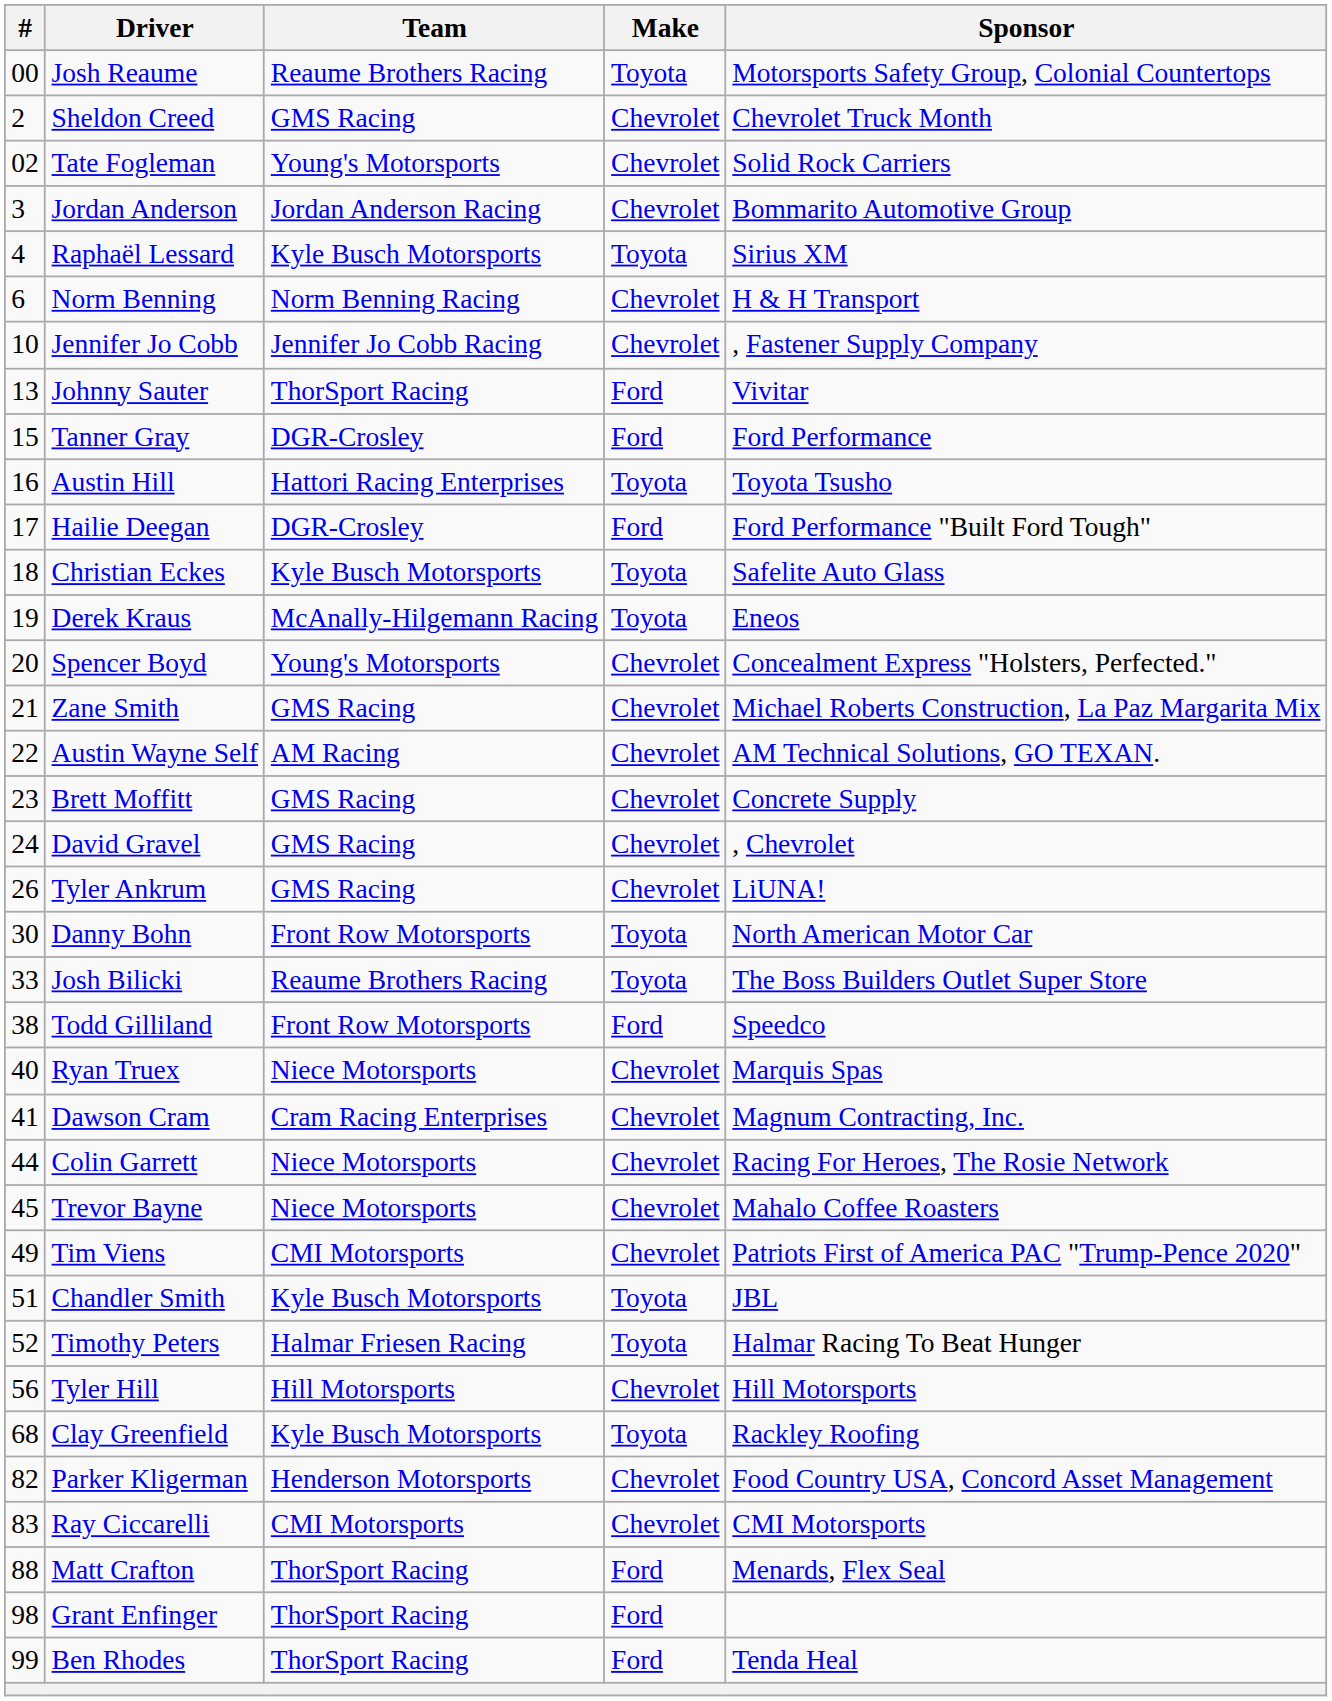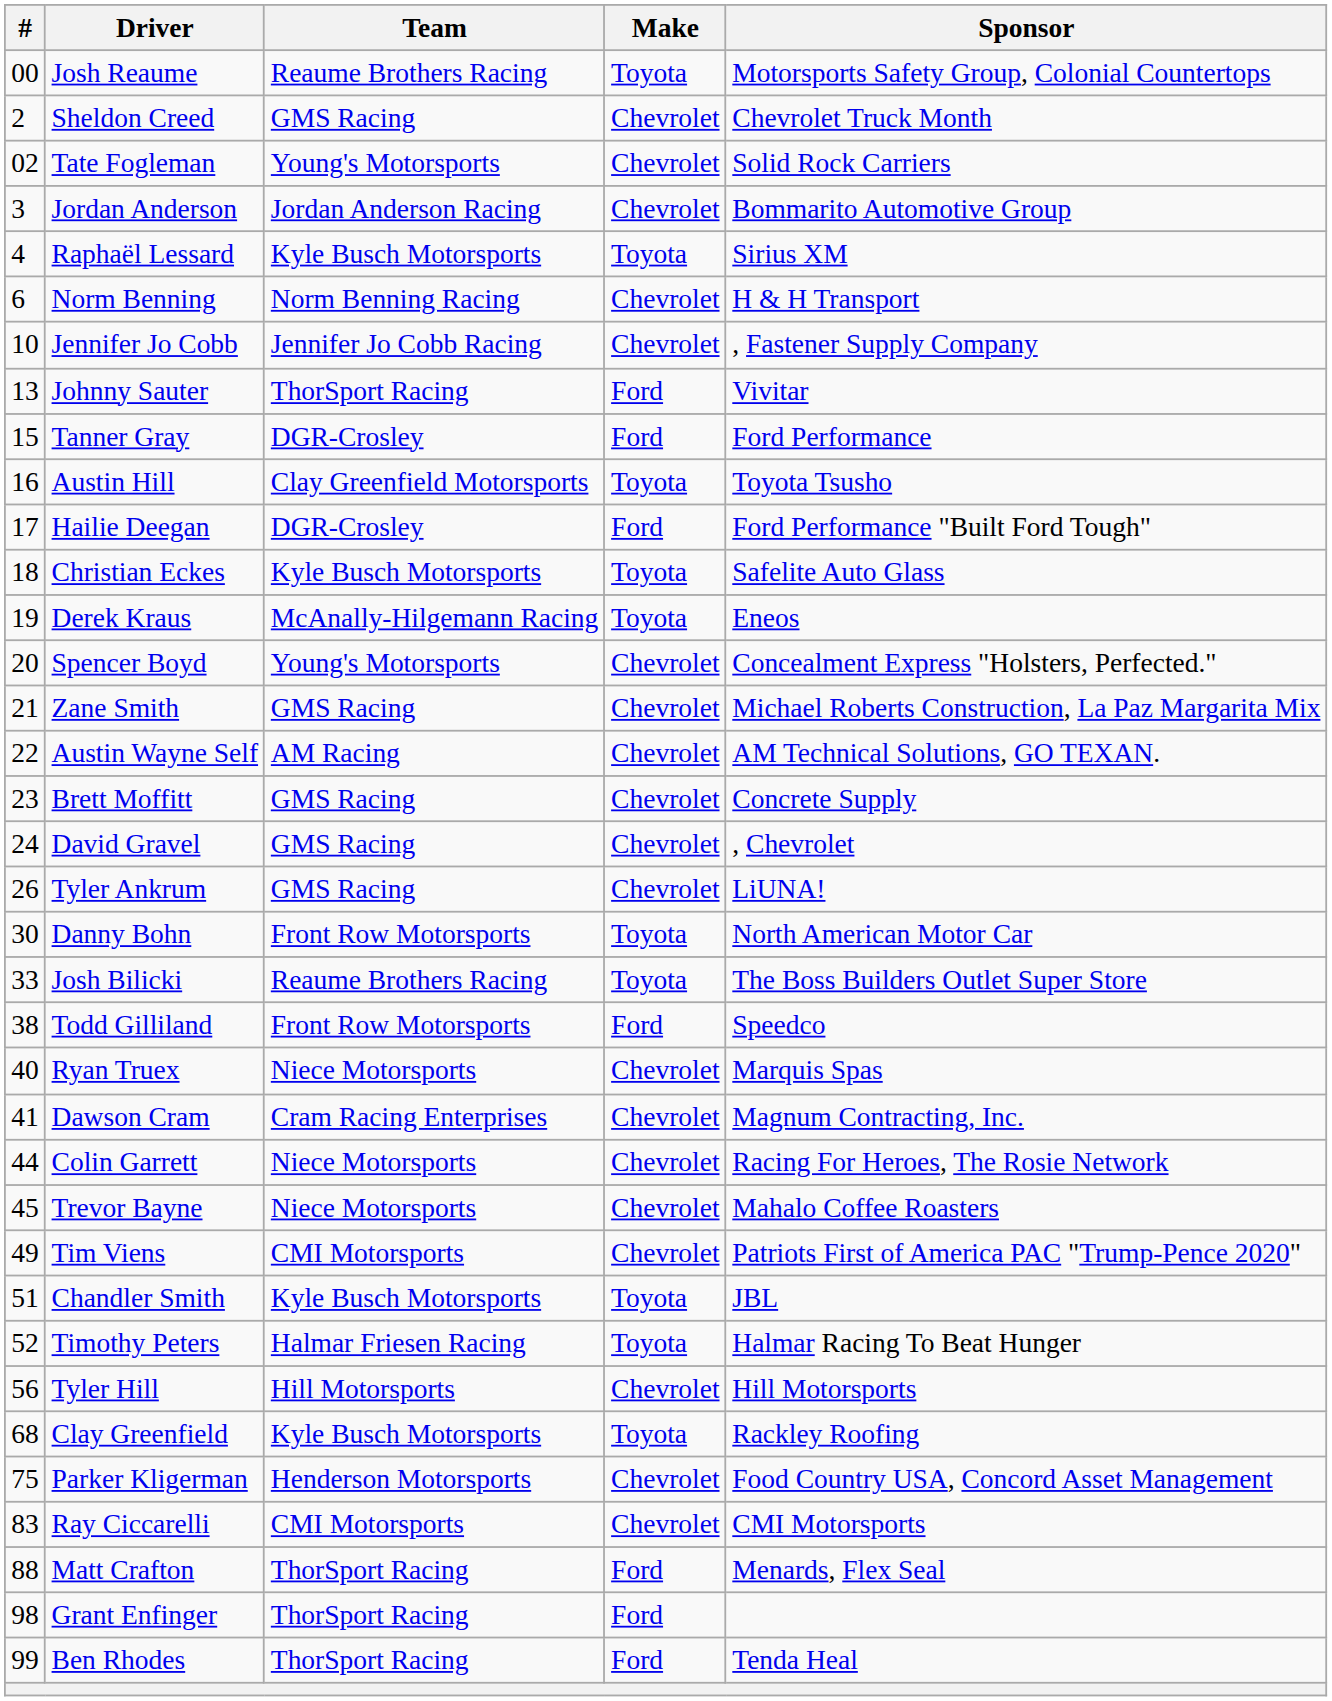 <table class="wikitable" style="font-size:95%">
 <tr>
 <th>#</th>
 <th>Driver</th>
 <th>Team</th>
 <th>Make</th>
 <th>Sponsor</th>
 </tr>
 <tr>
 <td>00</td>
 <td><a href='#'>Josh Reaume</a></td>
 <td><a href='#'>Reaume Brothers Racing</a></td>
 <td><a href='#'>Toyota</a></td>
 <td><a href='#'>Motorsports Safety Group</a>, <a href='#'>Colonial Countertops</a></td>
 </tr>
 <tr>
 <td>2</td>
 <td><a href='#'>Sheldon Creed</a></td>
 <td><a href='#'>GMS Racing</a></td>
 <td><a href='#'>Chevrolet</a></td>
 <td><a href='#'>Chevrolet Truck Month</a></td>
 </tr>
 <tr>
 <td>02</td>
 <td><a href='#'>Tate Fogleman</a></td>
 <td><a href='#'>Young's Motorsports</a></td>
 <td><a href='#'>Chevrolet</a></td>
 <td><a href='#'>Solid Rock Carriers</a></td>
 </tr>
 <tr>
 <td>3</td>
 <td><a href='#'>Jordan Anderson</a></td>
 <td><a href='#'>Jordan Anderson Racing</a></td>
 <td><a href='#'>Chevrolet</a></td>
 <td><a href='#'>Bommarito Automotive Group</a></td>
 </tr>
 <tr>
 <td>4</td>
 <td><a href='#'>Raphaël Lessard</a></td>
 <td><a href='#'>Kyle Busch Motorsports</a></td>
 <td><a href='#'>Toyota</a></td>
 <td><a href='#'>Sirius XM</a></td>
 </tr>
 <tr>
 <td>6</td>
 <td><a href='#'>Norm Benning</a></td>
 <td><a href='#'>Norm Benning Racing</a></td>
 <td><a href='#'>Chevrolet</a></td>
 <td><a href='#'>H & H Transport</a></td>
 </tr>
 <tr>
 <td>10</td>
 <td><a href='#'>Jennifer Jo Cobb</a></td>
 <td><a href='#'>Jennifer Jo Cobb Racing</a></td>
 <td><a href='#'>Chevrolet</a></td>
 <td>, <a href='#'>Fastener Supply Company</a></td>
 </tr>
 <tr>
 <td>13</td>
 <td><a href='#'>Johnny Sauter</a></td>
 <td><a href='#'>ThorSport Racing</a></td>
 <td><a href='#'>Ford</a></td>
 <td><a href='#'>Vivitar</a></td>
 </tr>
 <tr>
 <td>15</td>
 <td><a href='#'>Tanner Gray</a></td>
 <td><a href='#'>DGR-Crosley</a></td>
 <td><a href='#'>Ford</a></td>
 <td><a href='#'>Ford Performance</a></td>
 </tr>
 <tr>
 <td>16</td>
 <td><a href='#'>Austin Hill</a></td>
-<td><a href='#'>Hattori Racing Enterprises</a></td>
+<td><a href='#'>Clay Greenfield Motorsports</a></td>
 <td><a href='#'>Toyota</a></td>
 <td><a href='#'>Toyota Tsusho</a></td>
 </tr>
 <tr>
 <td>17</td>
 <td><a href='#'>Hailie Deegan</a></td>
 <td><a href='#'>DGR-Crosley</a></td>
 <td><a href='#'>Ford</a></td>
 <td><a href='#'>Ford Performance</a> "Built Ford Tough"</td>
 </tr>
 <tr>
 <td>18</td>
 <td><a href='#'>Christian Eckes</a></td>
 <td><a href='#'>Kyle Busch Motorsports</a></td>
 <td><a href='#'>Toyota</a></td>
 <td><a href='#'>Safelite Auto Glass</a></td>
 </tr>
 <tr>
 <td>19</td>
 <td><a href='#'>Derek Kraus</a></td>
 <td><a href='#'>McAnally-Hilgemann Racing</a></td>
 <td><a href='#'>Toyota</a></td>
 <td><a href='#'>Eneos</a></td>
 </tr>
 <tr>
 <td>20</td>
 <td><a href='#'>Spencer Boyd</a></td>
 <td><a href='#'>Young's Motorsports</a></td>
 <td><a href='#'>Chevrolet</a></td>
 <td><a href='#'>Concealment Express</a> "Holsters, Perfected."</td>
 </tr>
 <tr>
 <td>21</td>
 <td><a href='#'>Zane Smith</a></td>
 <td><a href='#'>GMS Racing</a></td>
 <td><a href='#'>Chevrolet</a></td>
 <td><a href='#'>Michael Roberts Construction</a>, <a href='#'>La Paz Margarita Mix</a></td>
 </tr>
 <tr>
 <td>22</td>
 <td><a href='#'>Austin Wayne Self</a></td>
 <td><a href='#'>AM Racing</a></td>
 <td><a href='#'>Chevrolet</a></td>
 <td><a href='#'>AM Technical Solutions</a>, <a href='#'>GO TEXAN</a>.</td>
 </tr>
 <tr>
 <td>23</td>
 <td><a href='#'>Brett Moffitt</a></td>
 <td><a href='#'>GMS Racing</a></td>
 <td><a href='#'>Chevrolet</a></td>
 <td><a href='#'>Concrete Supply</a></td>
 </tr>
 <tr>
 <td>24</td>
 <td><a href='#'>David Gravel</a></td>
 <td><a href='#'>GMS Racing</a></td>
 <td><a href='#'>Chevrolet</a></td>
 <td> , <a href='#'>Chevrolet</a></td>
 </tr>
 <tr>
 <td>26</td>
 <td><a href='#'>Tyler Ankrum</a></td>
 <td><a href='#'>GMS Racing</a></td>
 <td><a href='#'>Chevrolet</a></td>
 <td><a href='#'>LiUNA!</a></td>
 </tr>
 <tr>
 <td>30</td>
 <td><a href='#'>Danny Bohn</a></td>
 <td><a href='#'>Front Row Motorsports</a></td>
 <td><a href='#'>Toyota</a></td>
 <td><a href='#'>North American Motor Car</a></td>
 </tr>
 <tr>
 <td>33</td>
 <td><a href='#'>Josh Bilicki</a></td>
 <td><a href='#'>Reaume Brothers Racing</a></td>
 <td><a href='#'>Toyota</a></td>
 <td><a href='#'>The Boss Builders Outlet Super Store</a></td>
 </tr>
 <tr>
 <td>38</td>
 <td><a href='#'>Todd Gilliland</a></td>
 <td><a href='#'>Front Row Motorsports</a></td>
 <td><a href='#'>Ford</a></td>
 <td><a href='#'>Speedco</a></td>
 </tr>
 <tr>
 <td>40</td>
 <td><a href='#'>Ryan Truex</a></td>
 <td><a href='#'>Niece Motorsports</a></td>
 <td><a href='#'>Chevrolet</a></td>
 <td><a href='#'>Marquis Spas</a></td>
 </tr>
 <tr>
 <td>41</td>
 <td><a href='#'>Dawson Cram</a></td>
 <td><a href='#'>Cram Racing Enterprises</a></td>
 <td><a href='#'>Chevrolet</a></td>
 <td><a href='#'>Magnum Contracting, Inc.</a></td>
 </tr>
 <tr>
 <td>44</td>
 <td><a href='#'>Colin Garrett</a></td>
 <td><a href='#'>Niece Motorsports</a></td>
 <td><a href='#'>Chevrolet</a></td>
 <td><a href='#'>Racing For Heroes</a>, <a href='#'>The Rosie Network</a></td>
 </tr>
 <tr>
 <td>45</td>
 <td><a href='#'>Trevor Bayne</a></td>
 <td><a href='#'>Niece Motorsports</a></td>
 <td><a href='#'>Chevrolet</a></td>
 <td><a href='#'>Mahalo Coffee Roasters</a></td>
 </tr>
 <tr>
 <td>49</td>
 <td><a href='#'>Tim Viens</a></td>
 <td><a href='#'>CMI Motorsports</a></td>
 <td><a href='#'>Chevrolet</a></td>
 <td><a href='#'>Patriots First of America PAC</a> "<a href='#'>Trump-Pence 2020</a>"</td>
 </tr>
 <tr>
 <td>51</td>
 <td><a href='#'>Chandler Smith</a></td>
 <td><a href='#'>Kyle Busch Motorsports</a></td>
 <td><a href='#'>Toyota</a></td>
 <td><a href='#'>JBL</a></td>
 </tr>
 <tr>
 <td>52</td>
 <td><a href='#'>Timothy Peters</a></td>
 <td><a href='#'>Halmar Friesen Racing</a></td>
 <td><a href='#'>Toyota</a></td>
 <td><a href='#'>Halmar</a> Racing To Beat Hunger</td>
 </tr>
 <tr>
 <td>56</td>
 <td><a href='#'>Tyler Hill</a></td>
 <td><a href='#'>Hill Motorsports</a></td>
 <td><a href='#'>Chevrolet</a></td>
 <td><a href='#'>Hill Motorsports</a></td>
 </tr>
 <tr>
 <td>68</td>
 <td><a href='#'>Clay Greenfield</a></td>
 <td><a href='#'>Kyle Busch Motorsports</a></td>
 <td><a href='#'>Toyota</a></td>
 <td><a href='#'>Rackley Roofing</a></td>
 </tr>
 <tr>
-<td>82</td>
+<td>75</td>
 <td><a href='#'>Parker Kligerman</a></td>
 <td><a href='#'>Henderson Motorsports</a></td>
 <td><a href='#'>Chevrolet</a></td>
 <td><a href='#'>Food Country USA</a>, <a href='#'>Concord Asset Management</a></td>
 </tr>
 <tr>
 <td>83</td>
 <td><a href='#'>Ray Ciccarelli</a></td>
 <td><a href='#'>CMI Motorsports</a></td>
 <td><a href='#'>Chevrolet</a></td>
 <td><a href='#'>CMI Motorsports</a></td>
 </tr>
 <tr>
 <td>88</td>
 <td><a href='#'>Matt Crafton</a></td>
 <td><a href='#'>ThorSport Racing</a></td>
 <td><a href='#'>Ford</a></td>
 <td><a href='#'>Menards</a>, <a href='#'>Flex Seal</a></td>
 </tr>
 <tr>
 <td>98</td>
 <td><a href='#'>Grant Enfinger</a></td>
 <td><a href='#'>ThorSport Racing</a></td>
 <td><a href='#'>Ford</a></td>
 <td></td>
 </tr>
 <tr>
 <td>99</td>
 <td><a href='#'>Ben Rhodes</a></td>
 <td><a href='#'>ThorSport Racing</a></td>
 <td><a href='#'>Ford</a></td>
 <td><a href='#'>Tenda Heal</a></td>
 </tr>
 <tr>
 <th colspan="5"></th>
 </tr>
 </table>
